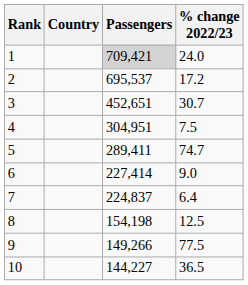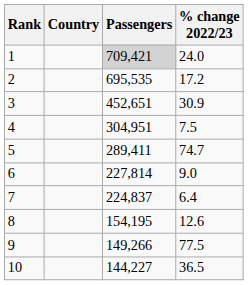 <table class="wikitable" style="font-size: 90%" width=align=>
 <tr>
 <th>Rank</th>
 <th>Country</th>
 <th>Passengers</th>
 <th>% change<br>2022/23</th>
 </tr>
 <tr>
 <td>1</td>
 <td></td>
 <td style="background: lightgrey;">709,421</td>
 <td> 24.0</td>
 </tr>
 <tr>
 <td>2</td>
 <td></td>
-<td>695,537</td>
+<td>695,535</td>
 <td> 17.2</td>
 </tr>
 <tr>
 <td>3</td>
 <td></td>
 <td>452,651</td>
-<td> 30.7</td>
+<td> 30.9</td>
 </tr>
 <tr>
 <td>4</td>
 <td></td>
 <td>304,951</td>
 <td> 7.5</td>
 </tr>
 <tr>
 <td>5</td>
 <td></td>
 <td>289,411</td>
 <td> 74.7</td>
 </tr>
 <tr>
 <td>6</td>
 <td></td>
-<td>227,414</td>
+<td>227,814</td>
 <td> 9.0</td>
 </tr>
 <tr>
 <td>7</td>
 <td></td>
 <td>224,837</td>
 <td> 6.4</td>
 </tr>
 <tr>
 <td>8</td>
 <td></td>
-<td>154,198</td>
-<td> 12.5</td>
+<td>154,195</td>
+<td> 12.6</td>
 </tr>
 <tr>
 <td>9</td>
 <td></td>
 <td>149,266</td>
 <td> 77.5</td>
 </tr>
 <tr>
 <td>10</td>
 <td></td>
 <td>144,227</td>
 <td> 36.5</td>
 </tr>
 </table>
